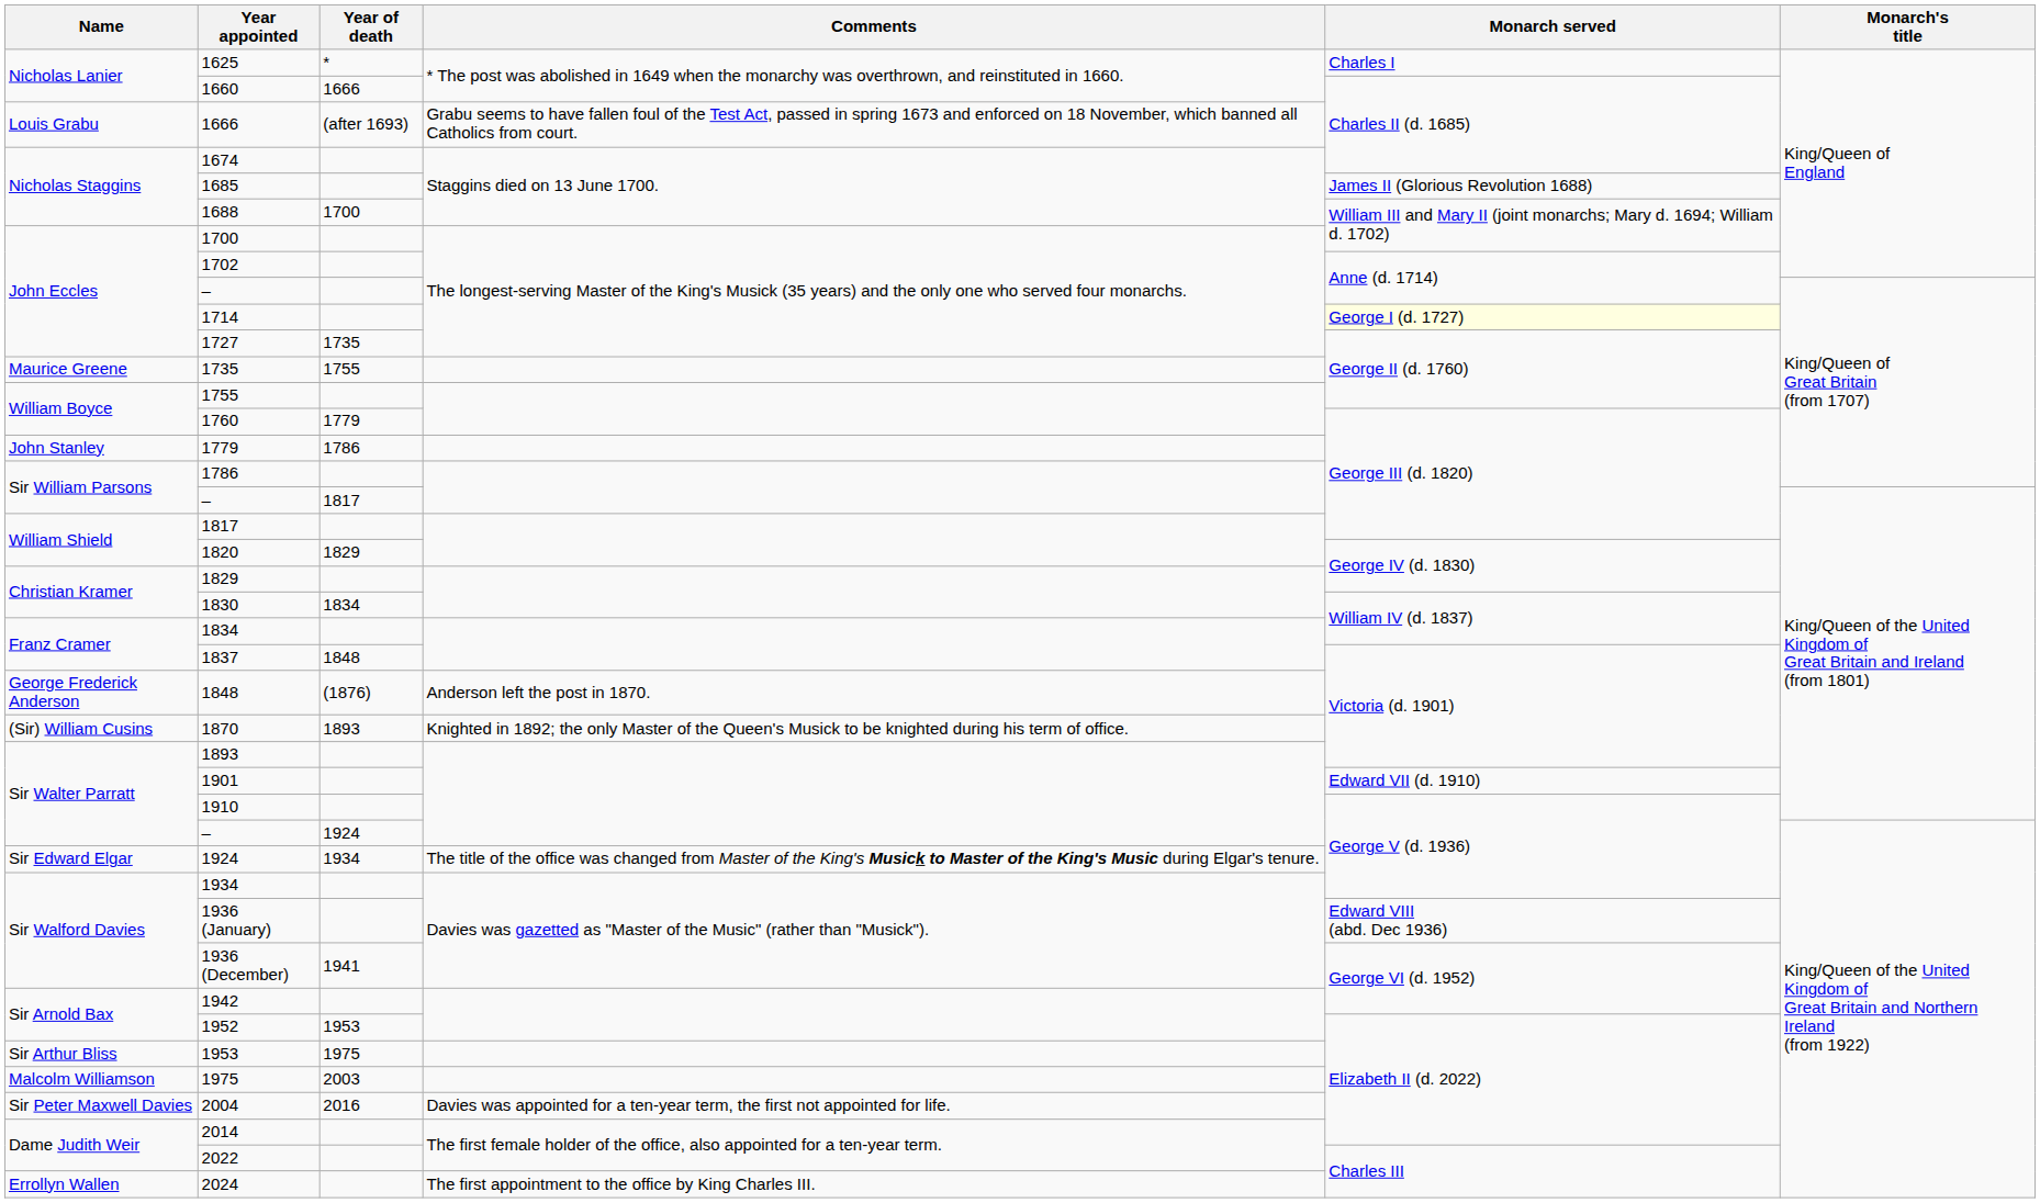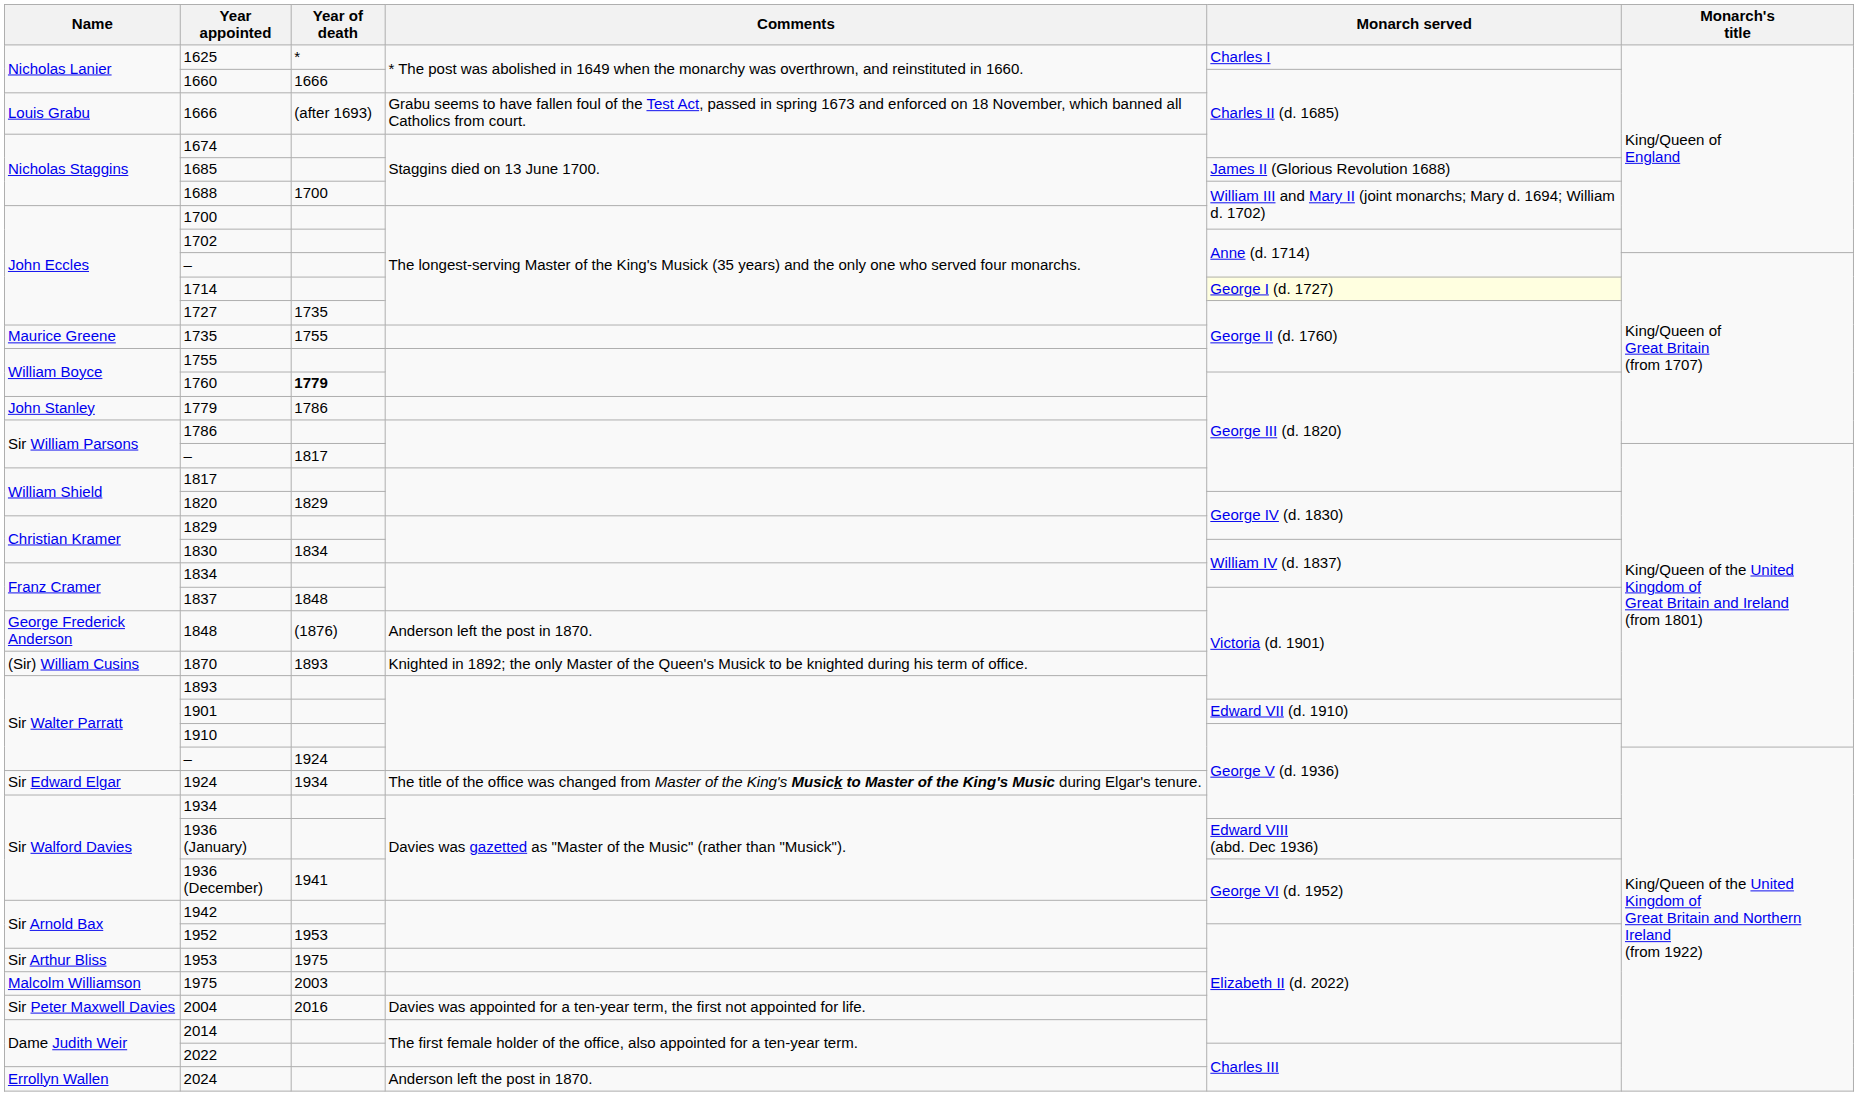 <table class="wikitable">
 <tr>
 <th>Name</th>
 <th>Year appointed</th>
 <th>Year of death</th>
 <th>Comments</th>
 <th>Monarch served</th>
 <th>Monarch's<br>title</th>
 </tr>
 <tr>
 <td rowspan="2"><a href='#'>Nicholas Lanier</a></td>
 <td>1625</td>
 <td>*</td>
 <td rowspan="2">* The post was abolished in 1649 when the monarchy was overthrown, and reinstituted in 1660.</td>
 <td><a href='#'>Charles I</a></td>
 <td rowspan="8">King/Queen of <br><a href='#'>England</a></td>
 </tr>
 <tr>
 <td>1660</td>
 <td>1666</td>
 <td rowspan="3"><a href='#'>Charles II</a> (d. 1685)</td>
 </tr>
 <tr>
 <td><a href='#'>Louis Grabu</a></td>
 <td>1666</td>
 <td>(after 1693)</td>
 <td>Grabu seems to have fallen foul of the <a href='#'>Test Act</a>, passed in spring 1673 and enforced on 18 November, which banned all Catholics from court.</td>
 </tr>
 <tr>
 <td rowspan="3"><a href='#'>Nicholas Staggins</a></td>
 <td>1674</td>
 <td></td>
 <td rowspan="3">Staggins died on 13 June 1700.</td>
 </tr>
 <tr>
 <td>1685</td>
 <td></td>
 <td><a href='#'>James II</a> (Glorious Revolution 1688)</td>
 </tr>
 <tr>
 <td>1688</td>
 <td>1700</td>
 <td rowspan="2"><a href='#'>William III</a> and <a href='#'>Mary II</a> (joint monarchs; Mary d. 1694; William d. 1702)</td>
 </tr>
 <tr>
 <td rowspan="5"><a href='#'>John Eccles</a></td>
 <td>1700</td>
 <td></td>
 <td rowspan="5">The longest-serving Master of the King's Musick (35 years) and the only one who served four monarchs.</td>
 </tr>
 <tr>
 <td>1702</td>
 <td></td>
 <td rowspan="2"><a href='#'>Anne</a> (d. 1714)</td>
 </tr>
 <tr>
 <td>–</td>
 <td></td>
 <td rowspan="8">King/Queen of <br><a href='#'>Great Britain</a> <br>(from 1707)</td>
 </tr>
 <tr>
 <td>1714</td>
 <td></td>
 <td style="background: lightyellow;"><a href='#'>George I</a> (d. 1727)</td>
 </tr>
 <tr>
 <td>1727</td>
 <td>1735</td>
 <td rowspan="3"><a href='#'>George II</a> (d. 1760)</td>
 </tr>
 <tr>
 <td><a href='#'>Maurice Greene</a></td>
 <td>1735</td>
 <td>1755</td>
 <td></td>
 </tr>
 <tr>
 <td rowspan="2"><a href='#'>William Boyce</a></td>
 <td>1755</td>
 <td></td>
 <td rowspan="2"></td>
 </tr>
 <tr>
 <td>1760</td>
-<td>1779</td>
+<td><strong>1779</strong></td>
 <td rowspan="5"><a href='#'>George III</a> (d. 1820)</td>
 </tr>
 <tr>
 <td><a href='#'>John Stanley</a></td>
 <td>1779</td>
 <td>1786</td>
 <td></td>
 </tr>
 <tr>
 <td rowspan="2">Sir <a href='#'>William Parsons</a></td>
 <td>1786</td>
 <td></td>
 <td rowspan="2"></td>
 </tr>
 <tr>
 <td>–</td>
 <td>1817</td>
 <td rowspan="12">King/Queen of the <a href='#'>United Kingdom of <br> Great Britain and Ireland</a> <br>(from 1801)</td>
 </tr>
 <tr>
 <td rowspan="2"><a href='#'>William Shield</a></td>
 <td>1817</td>
 <td></td>
 <td rowspan="2"></td>
 </tr>
 <tr>
 <td>1820</td>
 <td>1829</td>
 <td rowspan="2"><a href='#'>George IV</a> (d. 1830)</td>
 </tr>
 <tr>
 <td rowspan="2"><a href='#'>Christian Kramer</a></td>
 <td>1829</td>
 <td></td>
 <td rowspan="2"></td>
 </tr>
 <tr>
 <td>1830</td>
 <td>1834</td>
 <td rowspan="2"><a href='#'>William IV</a> (d. 1837)</td>
 </tr>
 <tr>
 <td rowspan="2"><a href='#'>Franz Cramer</a></td>
 <td>1834</td>
 <td></td>
 <td rowspan="2"></td>
 </tr>
 <tr>
 <td>1837</td>
 <td>1848</td>
 <td rowspan="4"><a href='#'>Victoria</a> (d. 1901)</td>
 </tr>
 <tr>
 <td><a href='#'>George Frederick Anderson</a></td>
 <td>1848</td>
 <td>(1876)</td>
 <td>Anderson left the post in 1870.</td>
 </tr>
 <tr>
 <td>(Sir) <a href='#'>William Cusins</a></td>
 <td>1870</td>
 <td>1893</td>
 <td>Knighted in 1892; the only Master of the Queen's Musick to be knighted during his term of office.</td>
 </tr>
 <tr>
 <td rowspan="4">Sir <a href='#'>Walter Parratt</a></td>
 <td>1893</td>
 <td></td>
 <td rowspan="4"></td>
 </tr>
 <tr>
 <td>1901</td>
 <td></td>
 <td><a href='#'>Edward VII</a> (d. 1910)</td>
 </tr>
 <tr>
 <td>1910</td>
 <td></td>
 <td rowspan="4"><a href='#'>George V</a> (d. 1936)</td>
 </tr>
 <tr>
 <td>–</td>
 <td>1924</td>
 <td rowspan="13">King/Queen of the <a href='#'>United Kingdom of <br> Great Britain and Northern Ireland</a><br>(from 1922)</td>
 </tr>
 <tr>
 <td>Sir <a href='#'>Edward Elgar</a></td>
 <td>1924</td>
 <td>1934</td>
 <td>The title of the office was changed from <em>Master of the King's <strong>Music<u>k</u><strong><em> to </em>Master of the King's </strong>Music</em></strong> during Elgar's tenure.</td>
 </tr>
 <tr>
 <td rowspan="3">Sir <a href='#'>Walford Davies</a></td>
 <td>1934</td>
 <td></td>
 <td rowspan="3">Davies was <a href='#'>gazetted</a> as "Master of the Music" (rather than "Musick").</td>
 </tr>
 <tr>
 <td>1936 <br>(January)</td>
 <td></td>
 <td><a href='#'>Edward VIII</a> <br>(abd. Dec 1936)</td>
 </tr>
 <tr>
 <td>1936 <br>(December)</td>
 <td>1941</td>
 <td rowspan="2"><a href='#'>George VI</a> (d. 1952)</td>
 </tr>
 <tr>
 <td rowspan="2">Sir <a href='#'>Arnold Bax</a></td>
 <td>1942</td>
 <td></td>
 <td rowspan="2"></td>
 </tr>
 <tr>
 <td>1952</td>
 <td>1953</td>
 <td rowspan="5"><a href='#'>Elizabeth II</a> (d. 2022)</td>
 </tr>
 <tr>
 <td>Sir <a href='#'>Arthur Bliss</a></td>
 <td>1953</td>
 <td>1975</td>
 <td></td>
 </tr>
 <tr>
 <td><a href='#'>Malcolm Williamson</a></td>
 <td>1975</td>
 <td>2003</td>
 <td></td>
 </tr>
 <tr>
 <td>Sir <a href='#'>Peter Maxwell Davies</a></td>
 <td>2004</td>
 <td>2016</td>
 <td>Davies was appointed for a ten-year term, the first not appointed for life.</td>
 </tr>
 <tr>
 <td rowspan="2">Dame <a href='#'>Judith Weir</a></td>
 <td>2014</td>
 <td></td>
 <td rowspan="2">The first female holder of the office, also appointed for a ten-year term.</td>
 </tr>
 <tr>
 <td>2022</td>
 <td></td>
 <td rowspan="2"><a href='#'>Charles III</a></td>
 </tr>
 <tr>
 <td><a href='#'>Errollyn Wallen</a></td>
 <td>2024</td>
 <td></td>
-<td>The first appointment to the office by King Charles III.</td>
+<td>Anderson left the post in 1870.</td>
 </tr>
 </table>
